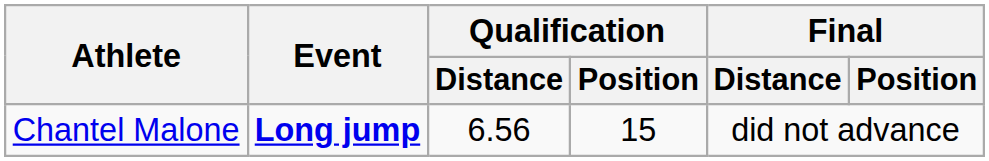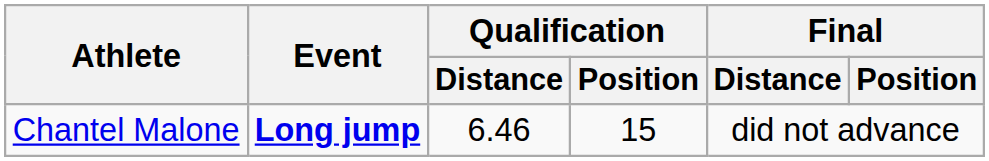 <table class=wikitable style="font-size:90%">
 <tr>
 <th rowspan="2">Athlete</th>
 <th rowspan="2">Event</th>
 <th colspan="2">Qualification</th>
 <th colspan="2">Final</th>
 </tr>
 <tr style="font-size:95%">
 <th>Distance</th>
 <th>Position</th>
 <th>Distance</th>
 <th>Position</th>
 </tr>
 <tr style=text-align:center>
 <td style=text-align:left><a href='#'>Chantel Malone</a></td>
 <td style=text-align:left><strong><a href='#'>Long jump</a></strong></td>
-<td>6.56</td>
+<td>6.46</td>
 <td>15</td>
 <td colspan=2>did not advance</td>
 </tr>
 </table>
